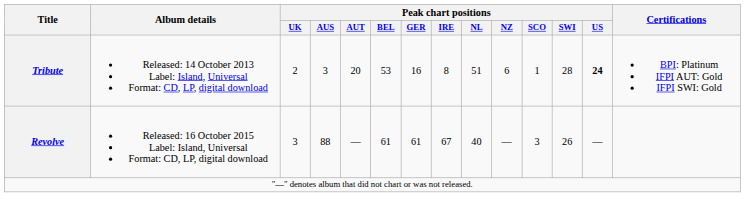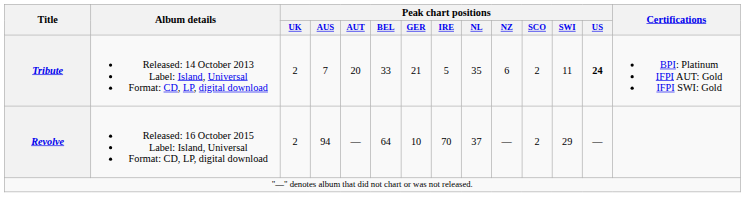 <table class="wikitable plainrowheaders" style="text-align:center;">
 <tr>
 <th scope="col" rowspan="2" style="width:8em;">Title</th>
 <th scope="col" rowspan="2" style="width:18em;">Album details</th>
 <th scope="col" colspan="11">Peak chart positions</th>
 <th scope="col" rowspan="2" style="width:12em;"><a href='#'>Certifications</a></th>
 </tr>
 <tr>
 <th scope="col" style="width:3em;font-size:85%;"><a href='#'>UK</a><br></th>
 <th scope="col" style="width:3em;font-size:85%;"><a href='#'>AUS</a><br></th>
 <th scope="col" style="width:3em;font-size:85%;"><a href='#'>AUT</a><br></th>
 <th scope="col" style="width:3em;font-size:85%;"><a href='#'>BEL</a><br></th>
 <th scope="col" style="width:3em;font-size:85%;"><a href='#'>GER</a><br></th>
 <th scope="col" style="width:3em;font-size:85%;"><a href='#'>IRE</a><br></th>
 <th scope="col" style="width:3em;font-size:85%;"><a href='#'>NL</a><br></th>
 <th scope="col" style="width:3em;font-size:85%;"><a href='#'>NZ</a><br></th>
 <th scope="col" style="width:3em;font-size:85%;"><a href='#'>SCO</a><br></th>
 <th scope="col" style="width:3em;font-size:85%;"><a href='#'>SWI</a><br></th>
 <th scope="col" style="width:3em;font-size:85%;"><a href='#'>US</a><br></th>
 </tr>
 <tr>
 <th scope="row"><em><a href='#'>Tribute</a></em></th>
 <td><br><ul><li>Released: 14 October 2013</li><li>Label: <a href='#'>Island</a>, <a href='#'>Universal</a></li><li>Format: <a href='#'>CD</a>, <a href='#'>LP</a>, <a href='#'>digital download</a></li></ul></td>
 <td>2</td>
-<td>3</td>
+<td>7</td>
 <td>20</td>
-<td>53</td>
-<td>16</td>
-<td>8</td>
-<td>51</td>
+<td>33</td>
+<td>21</td>
+<td>5</td>
+<td>35</td>
 <td>6</td>
-<td>1</td>
-<td>28</td>
+<td>2</td>
+<td>11</td>
 <td><strong>24</strong></td>
 <td><br><ul><li><a href='#'>BPI</a>: Platinum</li><li><a href='#'>IFPI</a> AUT: Gold</li><li><a href='#'>IFPI</a> SWI: Gold</li></ul></td>
 </tr>
 <tr>
 <th scope="row"><em><a href='#'>Revolve</a></em></th>
 <td><br><ul><li>Released: 16 October 2015</li><li>Label: Island, Universal</li><li>Format: CD, LP, digital download</li></ul></td>
-<td>3</td>
-<td>88</td>
+<td>2</td>
+<td>94</td>
 <td>—</td>
-<td>61</td>
-<td>61</td>
-<td>67</td>
-<td>40</td>
+<td>64</td>
+<td>10</td>
+<td>70</td>
+<td>37</td>
 <td>—</td>
-<td>3</td>
-<td>26</td>
+<td>2</td>
+<td>29</td>
 <td>—</td>
 <td></td>
 </tr>
 <tr>
 <td colspan="18" style="font-size:85%">"—" denotes album that did not chart or was not released.</td>
 </tr>
 </table>
